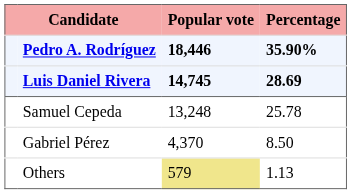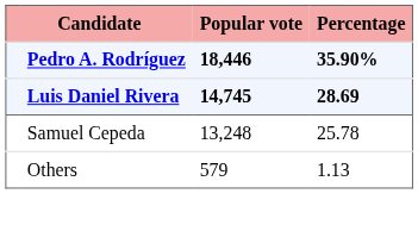 <table style="border: 1px solid #666666; border-collapse: collapse" align="center" cellpadding="6">
 <tr style="background-color: #F5A9A9">
 <th colspan="2">Candidate</th>
 <th>Popular vote</th>
 <th>Percentage</th>
 </tr>
 <tr style="background-color: #F0F5FE">
 <td style="border-top: 1px solid #DDDDDD"></td>
 <td style="border-top: 1px solid #DDDDDD"><strong><a href='#'>Pedro A. Rodríguez</a></strong></td>
 <td style="border-top: 1px solid #DDDDDD"><strong>18,446</strong></td>
 <td style="border-top: 1px solid #DDDDDD"><strong>35.90%</strong></td>
 </tr>
 <tr style="background-color: #F0F5FE">
 <td style="border-top: 1px solid #DDDDDD"></td>
 <td style="border-top: 1px solid #DDDDDD"><strong><a href='#'>Luis Daniel Rivera</a></strong></td>
 <td style="border-top: 1px solid #DDDDDD"><strong>14,745</strong></td>
 <td style="border-top: 1px solid #DDDDDD"><strong>28.69</strong></td>
 </tr>
 <tr>
 <td style="border-top: 1px solid #666666"></td>
 <td style="border-top: 1px solid #666666">Samuel Cepeda</td>
 <td style="border-top: 1px solid #666666">13,248</td>
 <td style="border-top: 1px solid #666666">25.78</td>
 </tr>
 <tr>
 <td style="border-top: 1px solid #DDDDDD"></td>
-<td style="border-top: 1px solid #DDDDDD">Gabriel Pérez</td>
-<td style="border-top: 1px solid #DDDDDD">4,370</td>
-<td style="border-top: 1px solid #DDDDDD">8.50</td>
-</tr>
-<tr>
-<td style="border-top: 1px solid #DDDDDD"></td>
 <td style="border-top: 1px solid #DDDDDD">Others</td>
-<td style="background: khaki; border-top: 1px solid #DDDDDD">579</td>
+<td style="border-top: 1px solid #DDDDDD">579</td>
 <td style="border-top: 1px solid #DDDDDD">1.13</td>
 </tr>
 </table>
